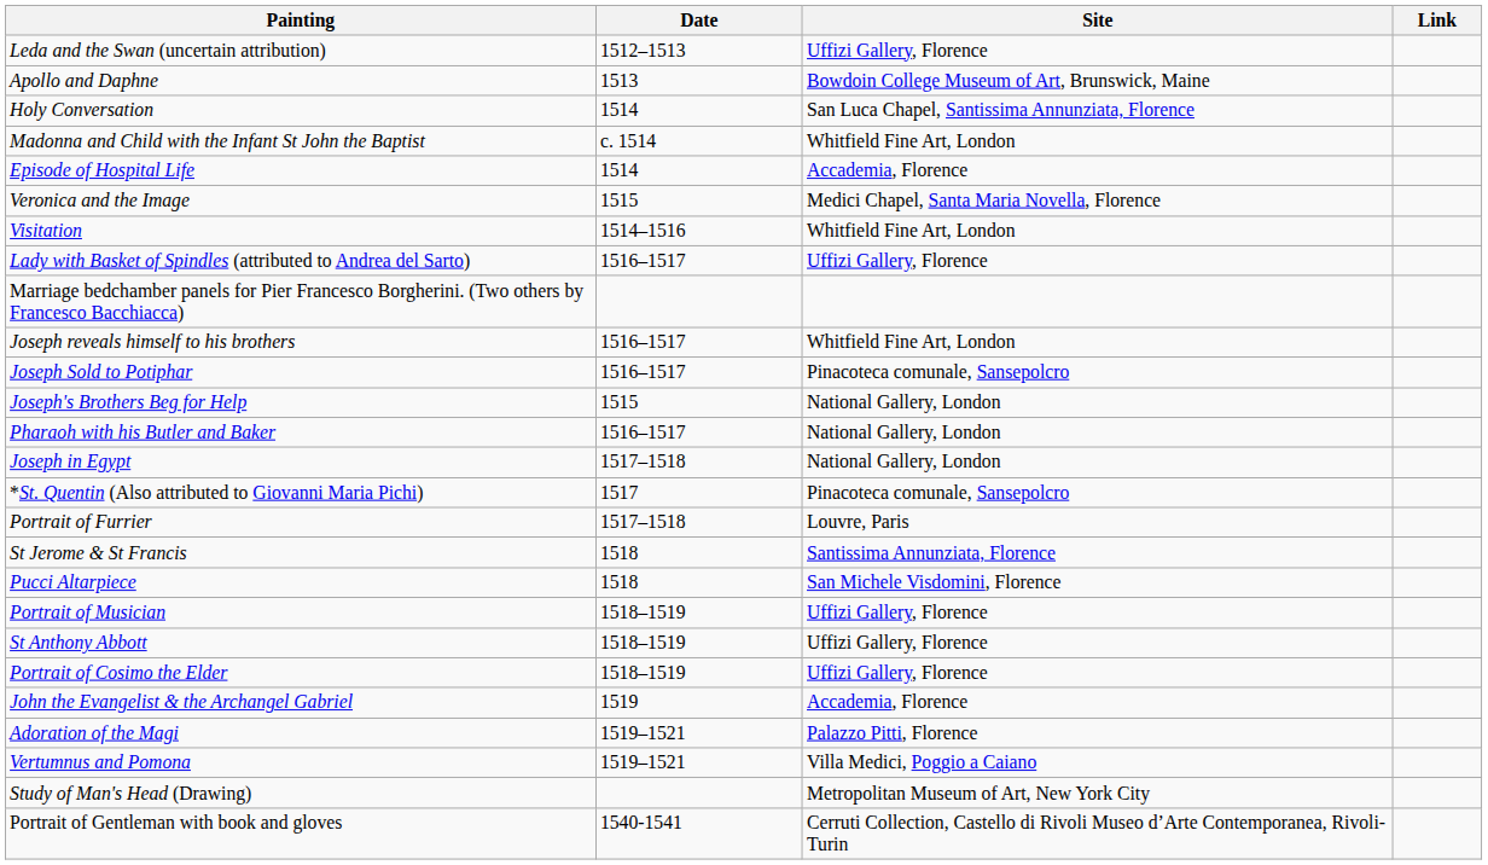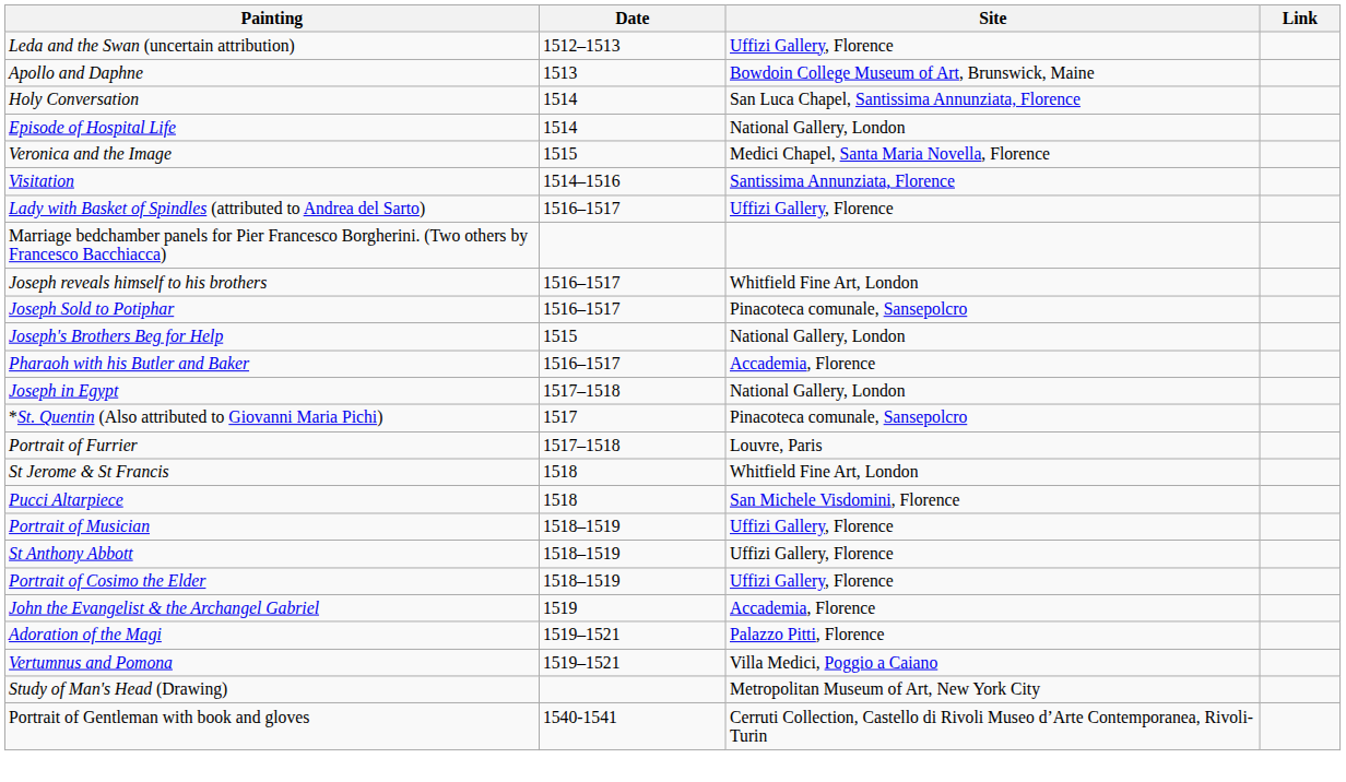 <table class=wikitable>
 <tr>
 <th width="40%">Painting</th>
 <th width="14%">Date</th>
 <th width="40%">Site</th>
 <th width="6%">Link</th>
 </tr>
 <tr valign="top">
 <td><em>Leda and the Swan</em> (uncertain attribution)</td>
 <td>1512–1513</td>
 <td><a href='#'>Uffizi Gallery</a>, Florence</td>
 <td></td>
 </tr>
 <tr valign="top">
 <td><em>Apollo and Daphne</em></td>
 <td>1513</td>
 <td><a href='#'>Bowdoin College Museum of Art</a>, Brunswick, Maine</td>
 <td></td>
 </tr>
 <tr valign="top">
 <td><em>Holy Conversation</em></td>
 <td>1514</td>
 <td>San Luca Chapel, <a href='#'>Santissima Annunziata, Florence</a></td>
 <td></td>
 </tr>
 <tr valign="top">
-<td><em>Madonna and Child with the Infant St John the Baptist</em></td>
-<td>c. 1514</td>
-<td>Whitfield Fine Art, London</td>
-<td></td>
-</tr>
-<tr valign="top">
 <td><em><a href='#'>Episode of Hospital Life</a></em></td>
 <td>1514</td>
-<td><a href='#'>Accademia</a>, Florence</td>
+<td>National Gallery, London</td>
 <td></td>
 </tr>
 <tr valign="top">
 <td><em>Veronica and the Image</em></td>
 <td>1515</td>
 <td>Medici Chapel, <a href='#'>Santa Maria Novella</a>, Florence</td>
 <td></td>
 </tr>
 <tr valign="top">
 <td><em><a href='#'>Visitation</a></em></td>
 <td>1514–1516</td>
-<td>Whitfield Fine Art, London</td>
+<td><a href='#'>Santissima Annunziata, Florence</a></td>
 <td></td>
 </tr>
 <tr valign="top">
 <td><em><a href='#'>Lady with Basket of Spindles</a></em> (attributed to <a href='#'>Andrea del Sarto</a>)</td>
 <td>1516–1517</td>
 <td><a href='#'>Uffizi Gallery</a>, Florence</td>
 <td></td>
 </tr>
 <tr valign="top">
 <td>Marriage bedchamber panels for Pier Francesco Borgherini. (Two others by <a href='#'>Francesco Bacchiacca</a>)</td>
 <td></td>
 <td></td>
 <td></td>
 </tr>
 <tr valign="top">
 <td><em>Joseph reveals himself to his brothers</em></td>
 <td>1516–1517</td>
 <td>Whitfield Fine Art, London</td>
 <td></td>
 </tr>
 <tr valign="top">
 <td><em><a href='#'>Joseph Sold to Potiphar</a></em></td>
 <td>1516–1517</td>
 <td>Pinacoteca comunale, <a href='#'>Sansepolcro</a></td>
 <td></td>
 </tr>
 <tr valign="top">
 <td><em><a href='#'>Joseph's Brothers Beg for Help</a></em></td>
 <td>1515</td>
 <td>National Gallery, London</td>
 <td></td>
 </tr>
 <tr valign="top">
 <td><em><a href='#'>Pharaoh with his Butler and Baker</a></em></td>
 <td>1516–1517</td>
-<td>National Gallery, London</td>
+<td><a href='#'>Accademia</a>, Florence</td>
 <td></td>
 </tr>
 <tr valign="top">
 <td><em><a href='#'>Joseph in Egypt</a></em></td>
 <td>1517–1518</td>
 <td>National Gallery, London</td>
 <td></td>
 </tr>
 <tr valign="top">
 <td>*<em><a href='#'>St. Quentin</a></em> (Also attributed to <a href='#'>Giovanni Maria Pichi</a>)</td>
 <td>1517</td>
 <td>Pinacoteca comunale, <a href='#'>Sansepolcro</a></td>
 <td></td>
 </tr>
 <tr valign="top">
 <td><em>Portrait of Furrier</em></td>
 <td>1517–1518</td>
 <td>Louvre, Paris</td>
 <td></td>
 </tr>
 <tr valign="top">
 <td><em>St Jerome & St Francis</em></td>
 <td>1518</td>
-<td><a href='#'>Santissima Annunziata, Florence</a></td>
+<td>Whitfield Fine Art, London</td>
 <td></td>
 </tr>
 <tr valign="top">
 <td><em><a href='#'>Pucci Altarpiece</a></em></td>
 <td>1518</td>
 <td><a href='#'>San Michele Visdomini</a>, Florence</td>
 <td></td>
 </tr>
 <tr valign="top">
 <td><em><a href='#'>Portrait of Musician</a></em></td>
 <td>1518–1519</td>
 <td><a href='#'>Uffizi Gallery</a>, Florence</td>
 </tr>
 <tr valign="top">
 <td><em><a href='#'>St Anthony Abbott</a></em></td>
 <td>1518–1519</td>
 <td>Uffizi Gallery, Florence</td>
 <td></td>
 </tr>
 <tr valign="top">
 <td><em><a href='#'>Portrait of Cosimo the Elder</a></em></td>
 <td>1518–1519</td>
 <td><a href='#'>Uffizi Gallery</a>, Florence</td>
 <td></td>
 </tr>
 <tr valign="top">
 <td><em><a href='#'>John the Evangelist & the Archangel Gabriel</a></em></td>
 <td>1519</td>
 <td><a href='#'>Accademia</a>, Florence</td>
 <td></td>
 </tr>
 <tr valign="top">
 <td><em><a href='#'>Adoration of the Magi</a></em></td>
 <td>1519–1521</td>
 <td><a href='#'>Palazzo Pitti</a>, Florence</td>
 <td></td>
 </tr>
 <tr valign="top">
 <td><em><a href='#'>Vertumnus and Pomona</a></em></td>
 <td>1519–1521</td>
 <td>Villa Medici, <a href='#'>Poggio a Caiano</a></td>
 <td></td>
 </tr>
 <tr valign="top">
 <td><em>Study of Man's Head </em> (Drawing)</td>
 <td></td>
 <td>Metropolitan Museum of Art, New York City</td>
 <td></td>
 </tr>
 <tr valign="top"|>
 <td>Portrait of Gentleman with book and gloves</td>
 <td>1540-1541</td>
 <td>Cerruti Collection, Castello di Rivoli Museo d’Arte Contemporanea, Rivoli- Turin</td>
 <td></td>
 </tr>
 </table>
